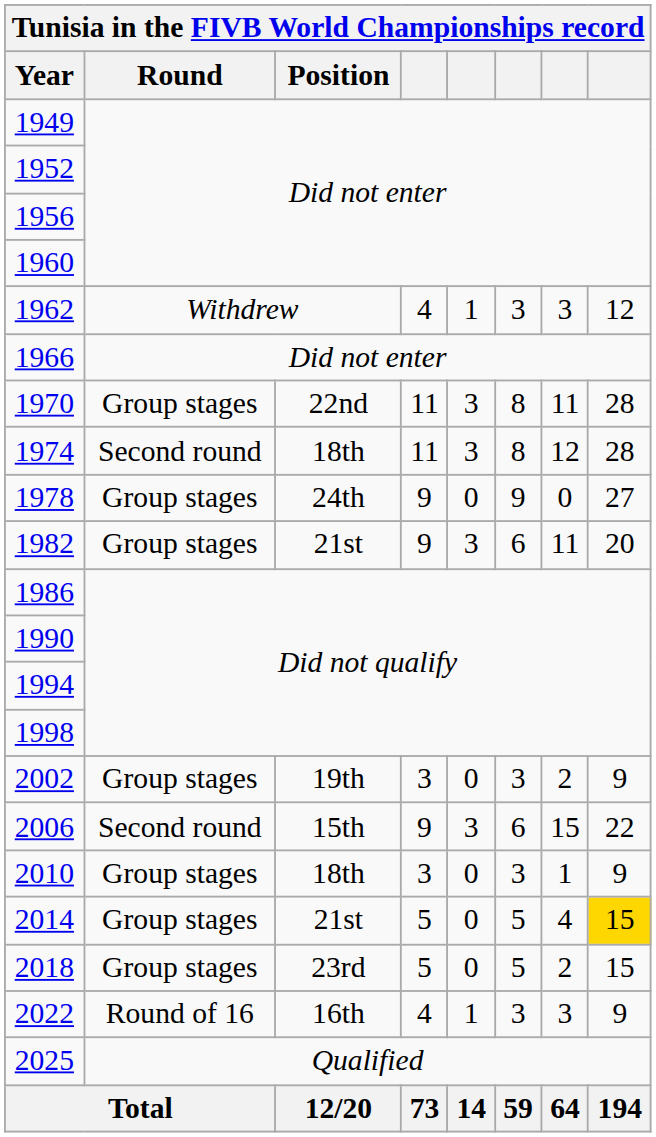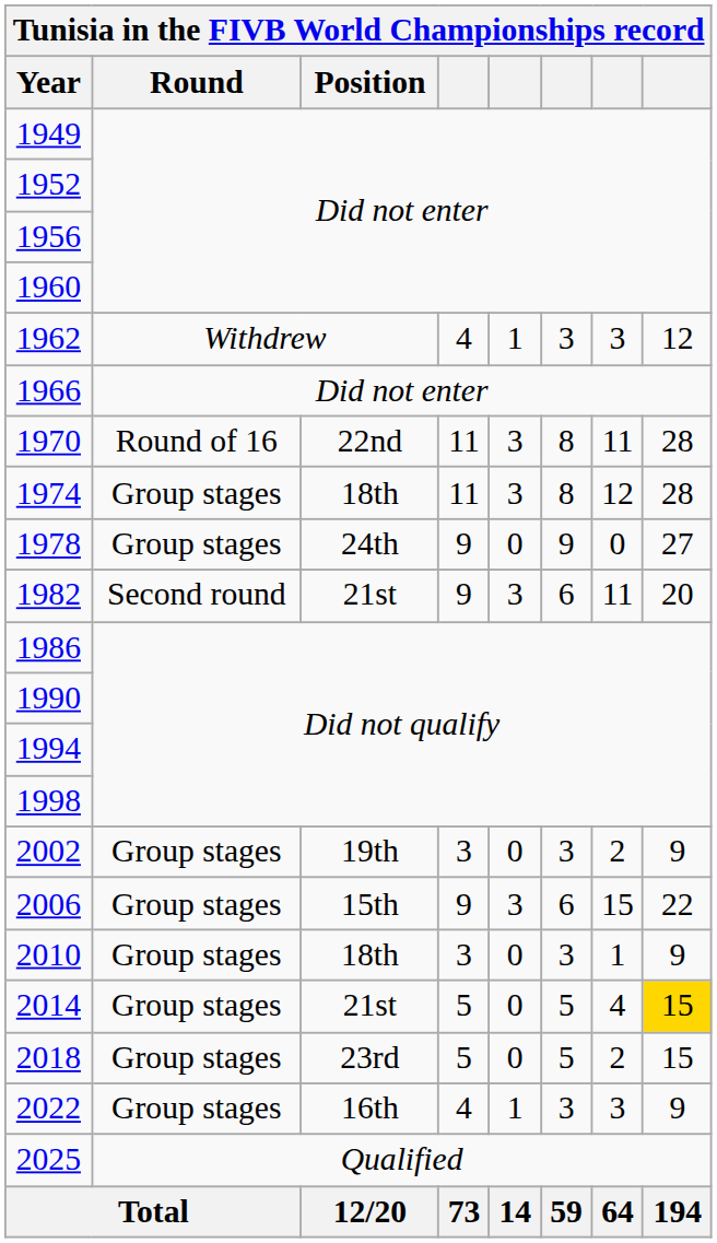 <table class="wikitable" style="text-align: center;">
 <tr>
 <th colspan=10>Tunisia in the <a href='#'>FIVB World Championships record</a></th>
 </tr>
 <tr>
 <th>Year</th>
 <th>Round</th>
 <th>Position</th>
 <th></th>
 <th></th>
 <th></th>
 <th></th>
 <th></th>
 </tr>
 <tr>
 <td> <a href='#'>1949</a></td>
 <td colspan="8" rowspan=4><em>Did not enter</em></td>
 </tr>
 <tr>
 <td> <a href='#'>1952</a></td>
 </tr>
 <tr>
 <td> <a href='#'>1956</a></td>
 </tr>
 <tr>
 <td> <a href='#'>1960</a></td>
 </tr>
 <tr>
 <td> <a href='#'>1962</a></td>
 <td colspan="2" rowspan=1><em>Withdrew</em></td>
 <td>4</td>
 <td>1</td>
 <td>3</td>
 <td>3</td>
 <td>12</td>
 </tr>
 <tr>
 <td> <a href='#'>1966</a></td>
 <td colspan="8" rowspan=1><em>Did not enter</em></td>
 </tr>
 <tr>
 <td> <a href='#'>1970</a></td>
-<td>Group stages</td>
+<td>Round of 16</td>
 <td>22nd</td>
 <td>11</td>
 <td>3</td>
 <td>8</td>
 <td>11</td>
 <td>28</td>
 </tr>
 <tr>
 <td> <a href='#'>1974</a></td>
-<td>Second round</td>
+<td>Group stages</td>
 <td>18th</td>
 <td>11</td>
 <td>3</td>
 <td>8</td>
 <td>12</td>
 <td>28</td>
 </tr>
 <tr>
 <td> <a href='#'>1978</a></td>
 <td>Group stages</td>
 <td>24th</td>
 <td>9</td>
 <td>0</td>
 <td>9</td>
 <td>0</td>
 <td>27</td>
 </tr>
 <tr>
 <td> <a href='#'>1982</a></td>
-<td>Group stages</td>
+<td>Second round</td>
 <td>21st</td>
 <td>9</td>
 <td>3</td>
 <td>6</td>
 <td>11</td>
 <td>20</td>
 </tr>
 <tr>
 <td> <a href='#'>1986</a></td>
 <td colspan="8" rowspan=4><em>Did not qualify</em></td>
 </tr>
 <tr>
 <td> <a href='#'>1990</a></td>
 </tr>
 <tr>
 <td> <a href='#'>1994</a></td>
 </tr>
 <tr>
 <td> <a href='#'>1998</a></td>
 </tr>
 <tr>
 <td> <a href='#'>2002</a></td>
 <td>Group stages</td>
 <td>19th</td>
 <td>3</td>
 <td>0</td>
 <td>3</td>
 <td>2</td>
 <td>9</td>
 </tr>
 <tr>
 <td> <a href='#'>2006</a></td>
-<td>Second round</td>
+<td>Group stages</td>
 <td>15th</td>
 <td>9</td>
 <td>3</td>
 <td>6</td>
 <td>15</td>
 <td>22</td>
 </tr>
 <tr>
 <td> <a href='#'>2010</a></td>
 <td>Group stages</td>
 <td>18th</td>
 <td>3</td>
 <td>0</td>
 <td>3</td>
 <td>1</td>
 <td>9</td>
 </tr>
 <tr>
 <td> <a href='#'>2014</a></td>
 <td>Group stages</td>
 <td>21st</td>
 <td>5</td>
 <td>0</td>
 <td>5</td>
 <td>4</td>
 <td style="background: gold;">15</td>
 </tr>
 <tr>
 <td>  <a href='#'>2018</a></td>
 <td>Group stages</td>
 <td>23rd</td>
 <td>5</td>
 <td>0</td>
 <td>5</td>
 <td>2</td>
 <td>15</td>
 </tr>
 <tr>
 <td>  <a href='#'>2022</a></td>
-<td>Round of 16</td>
+<td>Group stages</td>
 <td>16th</td>
 <td>4</td>
 <td>1</td>
 <td>3</td>
 <td>3</td>
 <td>9</td>
 </tr>
 <tr>
 <td> <a href='#'>2025</a></td>
 <td colspan=10><em>Qualified</em></td>
 </tr>
 <tr>
 <th colspan="2" rowspan=1><strong>Total</strong></th>
 <th><strong>12/20</strong></th>
 <th><strong>73</strong></th>
 <th><strong>14</strong></th>
 <th><strong>59</strong></th>
 <th><strong>64</strong></th>
 <th><strong>194</strong></th>
 </tr>
 </table>
